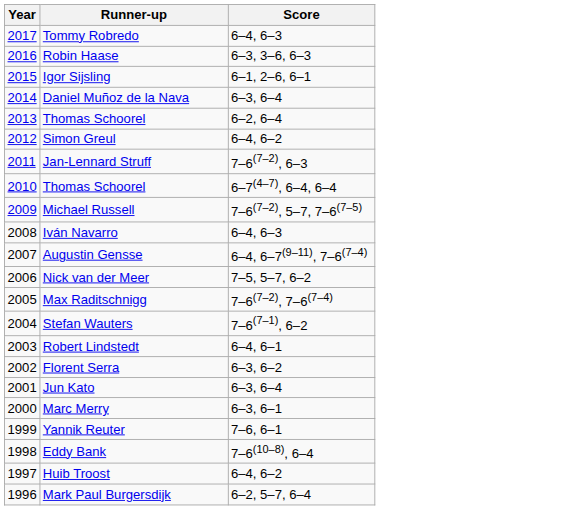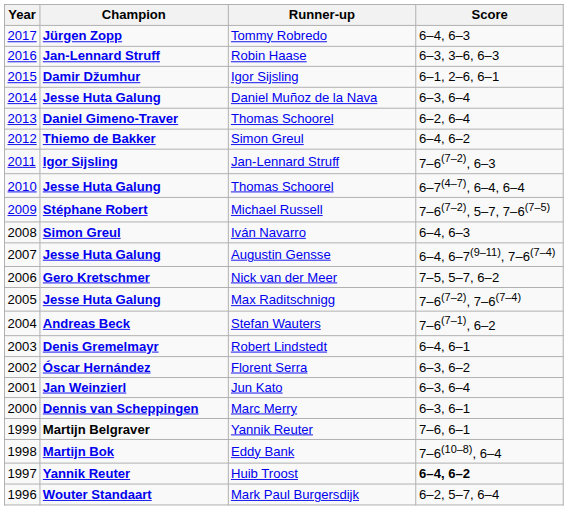 <table class="wikitable" style="font-size:90%">
 <tr>
 <th>Year</th>
+<th width="200">Champion</th>
 <th width="200">Runner-up</th>
 <th width="155">Score</th>
 </tr>
 <tr>
 <td><a href='#'>2017</a></td>
+<td> <strong><a href='#'>Jürgen Zopp</a></strong></td>
 <td> <a href='#'>Tommy Robredo</a></td>
 <td>6–4, 6–3</td>
 </tr>
 <tr>
 <td><a href='#'>2016</a></td>
+<td> <strong><a href='#'>Jan-Lennard Struff</a></strong></td>
 <td> <a href='#'>Robin Haase</a></td>
 <td>6–3, 3–6, 6–3</td>
 </tr>
 <tr>
 <td><a href='#'>2015</a></td>
+<td> <strong><a href='#'>Damir Džumhur</a></strong></td>
 <td> <a href='#'>Igor Sijsling</a></td>
 <td>6–1, 2–6, 6–1</td>
 </tr>
 <tr>
 <td><a href='#'>2014</a></td>
+<td> <strong><a href='#'>Jesse Huta Galung</a></strong></td>
 <td> <a href='#'>Daniel Muñoz de la Nava</a></td>
 <td>6–3, 6–4</td>
 </tr>
 <tr>
 <td><a href='#'>2013</a></td>
+<td> <strong><a href='#'>Daniel Gimeno-Traver</a></strong></td>
 <td> <a href='#'>Thomas Schoorel</a></td>
 <td>6–2, 6–4</td>
 </tr>
 <tr>
 <td><a href='#'>2012</a></td>
+<td> <strong><a href='#'>Thiemo de Bakker</a></strong></td>
 <td> <a href='#'>Simon Greul</a></td>
 <td>6–4, 6–2</td>
 </tr>
 <tr>
 <td><a href='#'>2011</a></td>
+<td> <strong><a href='#'>Igor Sijsling</a></strong></td>
 <td> <a href='#'>Jan-Lennard Struff</a></td>
 <td>7–6<sup>(7–2)</sup>, 6–3</td>
 </tr>
 <tr>
 <td><a href='#'>2010</a></td>
+<td> <strong><a href='#'>Jesse Huta Galung</a></strong></td>
 <td> <a href='#'>Thomas Schoorel</a></td>
 <td>6–7<sup>(4–7)</sup>, 6–4, 6–4</td>
 </tr>
 <tr>
 <td><a href='#'>2009</a></td>
+<td> <strong><a href='#'>Stéphane Robert</a></strong></td>
 <td> <a href='#'>Michael Russell</a></td>
 <td>7–6<sup>(7–2)</sup>, 5–7, 7–6<sup>(7–5)</sup></td>
 </tr>
 <tr>
 <td>2008</td>
+<td> <strong><a href='#'>Simon Greul</a></strong></td>
 <td> <a href='#'>Iván Navarro</a></td>
 <td>6–4, 6–3</td>
 </tr>
 <tr>
 <td>2007</td>
+<td> <strong><a href='#'>Jesse Huta Galung</a></strong></td>
 <td> <a href='#'>Augustin Gensse</a></td>
 <td>6–4, 6–7<sup>(9–11)</sup>, 7–6<sup>(7–4)</sup></td>
 </tr>
 <tr>
 <td>2006</td>
+<td> <strong><a href='#'>Gero Kretschmer</a></strong></td>
 <td> <a href='#'>Nick van der Meer</a></td>
 <td>7–5, 5–7, 6–2</td>
 </tr>
 <tr>
 <td>2005</td>
+<td> <strong><a href='#'>Jesse Huta Galung</a></strong></td>
 <td> <a href='#'>Max Raditschnigg</a></td>
 <td>7–6<sup>(7–2)</sup>, 7–6<sup>(7–4)</sup></td>
 </tr>
 <tr>
 <td>2004</td>
+<td> <strong><a href='#'>Andreas Beck</a></strong></td>
 <td> <a href='#'>Stefan Wauters</a></td>
 <td>7–6<sup>(7–1)</sup>, 6–2</td>
 </tr>
 <tr>
 <td>2003</td>
+<td> <strong><a href='#'>Denis Gremelmayr</a></strong></td>
 <td> <a href='#'>Robert Lindstedt</a></td>
 <td>6–4, 6–1</td>
 </tr>
 <tr>
 <td>2002</td>
+<td> <strong><a href='#'>Óscar Hernández</a></strong></td>
 <td> <a href='#'>Florent Serra</a></td>
 <td>6–3, 6–2</td>
 </tr>
 <tr>
 <td>2001</td>
+<td> <strong><a href='#'>Jan Weinzierl</a></strong></td>
 <td> <a href='#'>Jun Kato</a></td>
 <td>6–3, 6–4</td>
 </tr>
 <tr>
 <td>2000</td>
+<td> <strong><a href='#'>Dennis van Scheppingen</a></strong></td>
 <td> <a href='#'>Marc Merry</a></td>
 <td>6–3, 6–1</td>
 </tr>
 <tr>
 <td>1999</td>
+<td> <strong>Martijn Belgraver</strong></td>
 <td> <a href='#'>Yannik Reuter</a></td>
 <td>7–6, 6–1</td>
 </tr>
 <tr>
 <td>1998</td>
+<td> <strong><a href='#'>Martijn Bok</a></strong></td>
 <td> <a href='#'>Eddy Bank</a></td>
 <td>7–6<sup>(10–8)</sup>, 6–4</td>
 </tr>
 <tr>
 <td>1997</td>
+<td> <strong><a href='#'>Yannik Reuter</a></strong></td>
 <td> <a href='#'>Huib Troost</a></td>
-<td>6–4, 6–2</td>
+<td><strong>6–4, 6–2</strong></td>
 </tr>
 <tr>
 <td>1996</td>
+<td> <strong><a href='#'>Wouter Standaart</a></strong></td>
 <td> <a href='#'>Mark Paul Burgersdijk</a></td>
 <td>6–2, 5–7, 6–4</td>
 </tr>
 </table>
